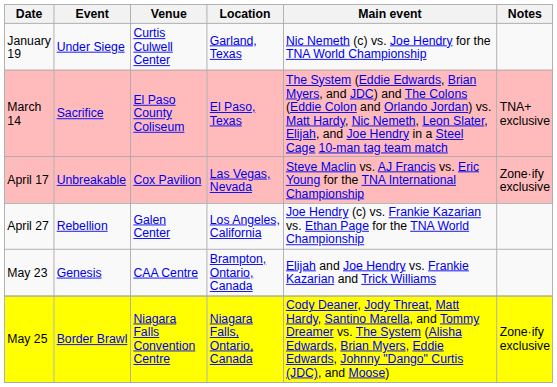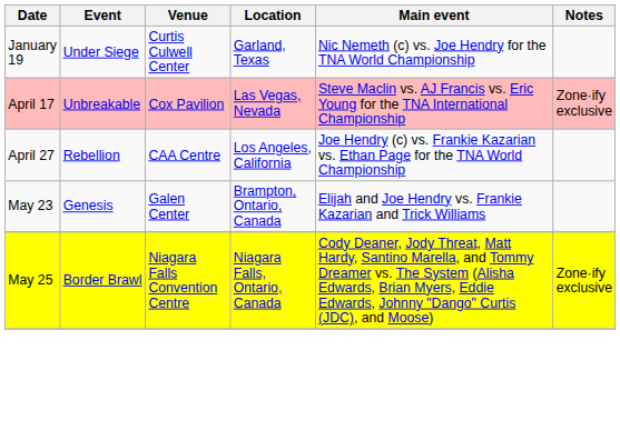 <table class="sortable wikitable succession-box" style="font-size:85%;">
 <tr>
 <th width="8%">Date</th>
 <th width="14%">Event</th>
 <th width="14%">Venue</th>
 <th width="14%">Location</th>
 <th width="40%">Main event</th>
 <th width="14%">Notes</th>
 </tr>
 <tr>
 <td>January 19</td>
 <td><a href='#'>Under Siege</a></td>
 <td><a href='#'>Curtis Culwell Center</a></td>
 <td><a href='#'>Garland, Texas</a></td>
 <td><a href='#'>Nic Nemeth</a> (c) vs. <a href='#'>Joe Hendry</a> for the <a href='#'>TNA World Championship</a></td>
 <td></td>
 </tr>
 <tr style="background: #FBB">
-<td>March 14</td>
-<td><a href='#'>Sacrifice</a></td>
-<td><a href='#'>El Paso County Coliseum</a></td>
-<td><a href='#'>El Paso, Texas</a></td>
-<td><a href='#'>The System</a> (<a href='#'>Eddie Edwards</a>, <a href='#'>Brian Myers</a>, and <a href='#'>JDC</a>) and <a href='#'>The Colons</a> (<a href='#'>Eddie Colon</a> and <a href='#'>Orlando Jordan</a>) vs. <a href='#'>Matt Hardy</a>, <a href='#'>Nic Nemeth</a>, <a href='#'>Leon Slater</a>, <a href='#'>Elijah</a>, and <a href='#'>Joe Hendry</a> in a <a href='#'>Steel Cage</a> <a href='#'>10-man tag team match</a></td>
-<td>TNA+ exclusive</td>
-</tr>
-<tr style="background: #FBB">
 <td>April 17</td>
 <td><a href='#'>Unbreakable</a></td>
 <td><a href='#'>Cox Pavilion</a></td>
 <td><a href='#'>Las Vegas, Nevada</a></td>
 <td><a href='#'>Steve Maclin</a> vs. <a href='#'>AJ Francis</a> vs. <a href='#'>Eric Young</a> for the <a href='#'>TNA International Championship</a></td>
 <td>Zone·ify exclusive</td>
 </tr>
 <tr>
 <td>April 27</td>
 <td><a href='#'>Rebellion</a></td>
-<td><a href='#'>Galen Center</a></td>
+<td><a href='#'>CAA Centre</a></td>
 <td><a href='#'>Los Angeles, California</a></td>
 <td><a href='#'>Joe Hendry</a> (c) vs. <a href='#'>Frankie Kazarian</a> vs. <a href='#'>Ethan Page</a> for the <a href='#'>TNA World Championship</a></td>
 <td></td>
 </tr>
 <tr>
 <td>May 23</td>
 <td><a href='#'>Genesis</a></td>
-<td><a href='#'>CAA Centre</a></td>
+<td><a href='#'>Galen Center</a></td>
 <td><a href='#'>Brampton, Ontario, Canada</a></td>
 <td><a href='#'>Elijah</a> and <a href='#'>Joe Hendry</a> vs. <a href='#'>Frankie Kazarian</a> and <a href='#'>Trick Williams</a></td>
 <td></td>
 </tr>
 <tr>
 </tr>
 <tr style="background: #FF0">
 <td>May 25</td>
 <td><a href='#'>Border Brawl</a></td>
 <td><a href='#'>Niagara Falls Convention Centre</a></td>
 <td><a href='#'>Niagara Falls, Ontario, Canada</a></td>
 <td><a href='#'>Cody Deaner</a>, <a href='#'>Jody Threat</a>, <a href='#'>Matt Hardy</a>, <a href='#'>Santino Marella</a>, and <a href='#'>Tommy Dreamer</a> vs. <a href='#'>The System</a> (<a href='#'>Alisha Edwards</a>, <a href='#'>Brian Myers</a>, <a href='#'>Eddie Edwards</a>, <a href='#'>Johnny "Dango" Curtis (JDC)</a>, and <a href='#'>Moose</a>)</td>
 <td>Zone·ify exclusive</td>
 </tr>
 <tr>
 </tr>
 </table>
